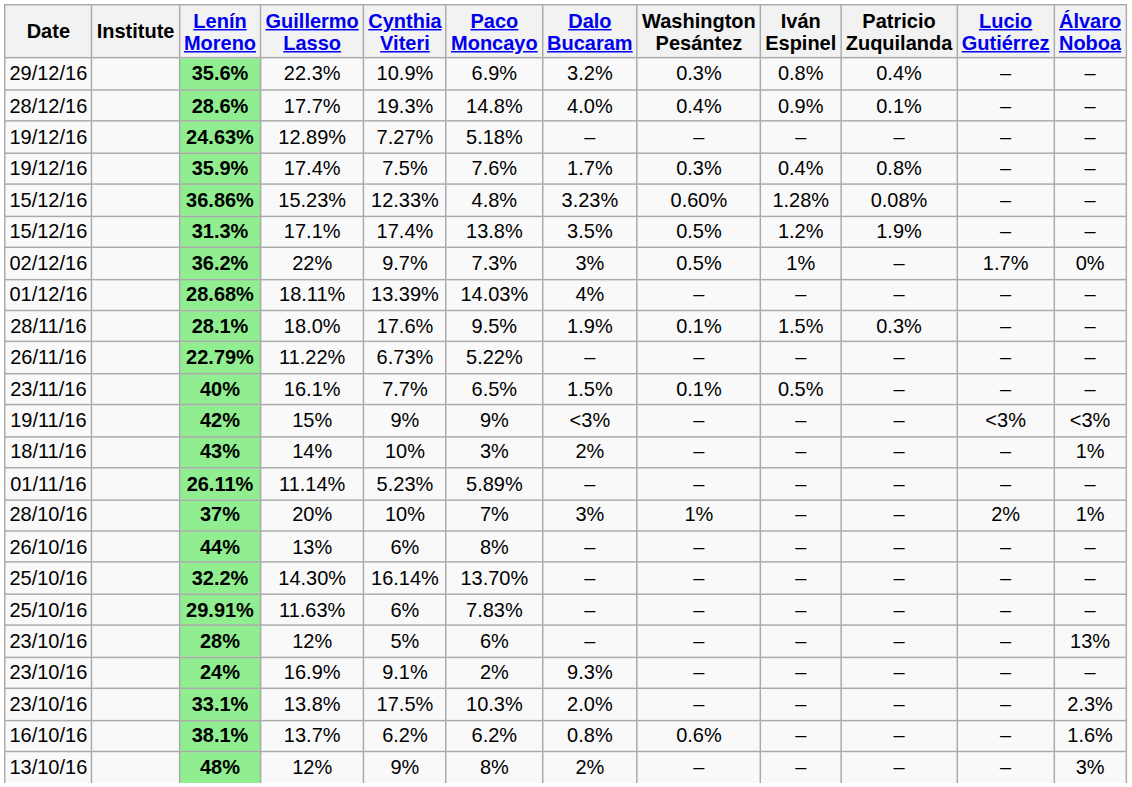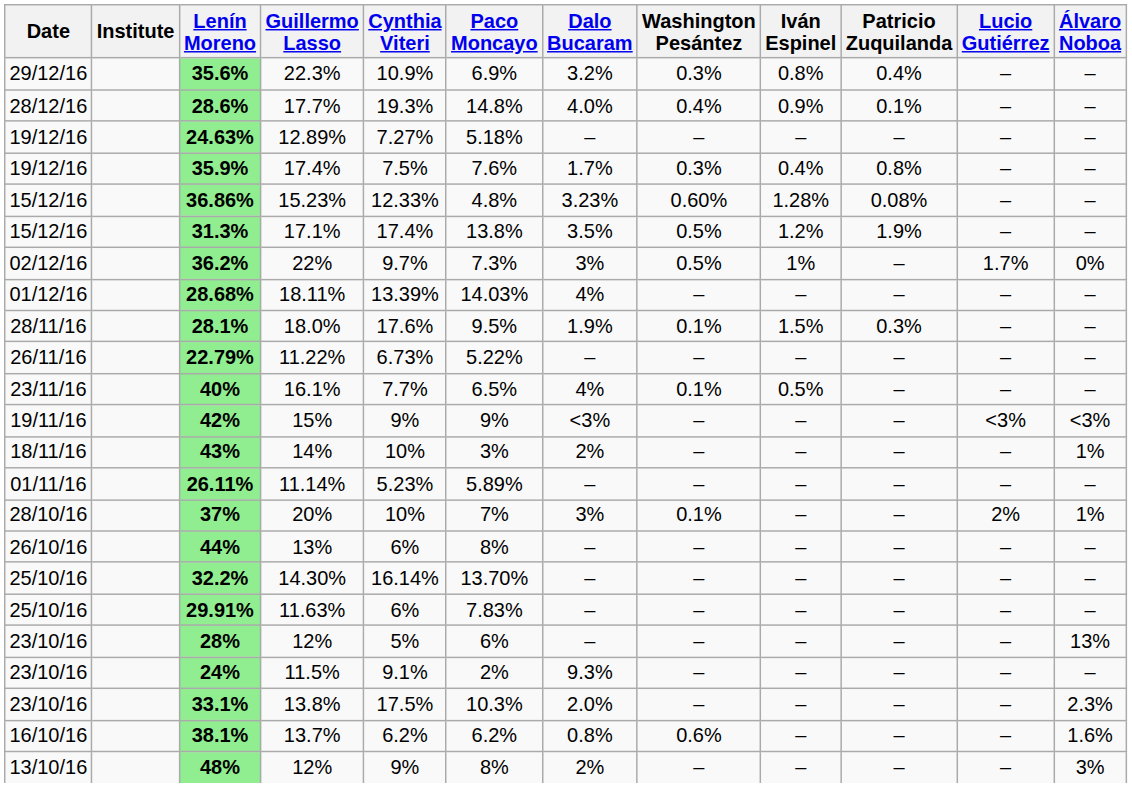 <table class="wikitable" style="font-size:85%;text-align:center;">
 <tr>
 <th>Date</th>
 <th>Institute</th>
 <th><a href='#'>Lenín<br>Moreno</a></th>
 <th><a href='#'>Guillermo<br>Lasso</a></th>
 <th><a href='#'>Cynthia<br>Viteri</a></th>
 <th><a href='#'>Paco<br>Moncayo</a></th>
 <th><a href='#'>Dalo<br>Bucaram</a></th>
 <th>Washington<br>Pesántez</th>
 <th>Iván<br>Espinel</th>
 <th>Patricio<br>Zuquilanda</th>
 <th><a href='#'>Lucio<br>Gutiérrez</a></th>
 <th><a href='#'>Álvaro<br>Noboa</a></th>
 </tr>
 <tr>
 <td>29/12/16</td>
 <td></td>
 <td style="background:lightgreen"><strong>35.6%</strong></td>
 <td>22.3%</td>
 <td>10.9%</td>
 <td>6.9%</td>
 <td>3.2%</td>
 <td>0.3%</td>
 <td>0.8%</td>
 <td>0.4%</td>
 <td>–</td>
 <td>–</td>
 </tr>
 <tr>
 <td>28/12/16</td>
 <td></td>
 <td style="background:lightgreen"><strong>28.6%</strong></td>
 <td>17.7%</td>
 <td>19.3%</td>
 <td>14.8%</td>
 <td>4.0%</td>
 <td>0.4%</td>
 <td>0.9%</td>
 <td>0.1%</td>
 <td>–</td>
 <td>–</td>
 </tr>
 <tr>
 <td>19/12/16</td>
 <td></td>
 <td style="background:lightgreen"><strong>24.63%</strong></td>
 <td>12.89%</td>
 <td>7.27%</td>
 <td>5.18%</td>
 <td>–</td>
 <td>–</td>
 <td>–</td>
 <td>–</td>
 <td>–</td>
 <td>–</td>
 </tr>
 <tr>
 <td>19/12/16</td>
 <td></td>
 <td style="background:lightgreen"><strong>35.9%</strong></td>
 <td>17.4%</td>
 <td>7.5%</td>
 <td>7.6%</td>
 <td>1.7%</td>
 <td>0.3%</td>
 <td>0.4%</td>
 <td>0.8%</td>
 <td>–</td>
 <td>–</td>
 </tr>
 <tr>
 <td>15/12/16</td>
 <td></td>
 <td style="background:lightgreen"><strong>36.86%</strong></td>
 <td>15.23%</td>
 <td>12.33%</td>
 <td>4.8%</td>
 <td>3.23%</td>
 <td>0.60%</td>
 <td>1.28%</td>
 <td>0.08%</td>
 <td>–</td>
 <td>–</td>
 </tr>
 <tr>
 <td>15/12/16</td>
 <td></td>
 <td style="background:lightgreen"><strong>31.3%</strong></td>
 <td>17.1%</td>
 <td>17.4%</td>
 <td>13.8%</td>
 <td>3.5%</td>
 <td>0.5%</td>
 <td>1.2%</td>
 <td>1.9%</td>
 <td>–</td>
 <td>–</td>
 </tr>
 <tr>
 <td>02/12/16</td>
 <td></td>
 <td style="background:lightgreen"><strong>36.2%</strong></td>
 <td>22%</td>
 <td>9.7%</td>
 <td>7.3%</td>
 <td>3%</td>
 <td>0.5%</td>
 <td>1%</td>
 <td>–</td>
 <td>1.7%</td>
 <td>0%</td>
 </tr>
 <tr>
 <td>01/12/16</td>
 <td></td>
 <td style="background:lightgreen"><strong>28.68%</strong></td>
 <td>18.11%</td>
 <td>13.39%</td>
 <td>14.03%</td>
 <td>4%</td>
 <td>–</td>
 <td>–</td>
 <td>–</td>
 <td>–</td>
 <td>–</td>
 </tr>
 <tr>
 <td>28/11/16</td>
 <td></td>
 <td style="background:lightgreen"><strong>28.1%</strong></td>
 <td>18.0%</td>
 <td>17.6%</td>
 <td>9.5%</td>
 <td>1.9%</td>
 <td>0.1%</td>
 <td>1.5%</td>
 <td>0.3%</td>
 <td>–</td>
 <td>–</td>
 </tr>
 <tr>
 <td>26/11/16</td>
 <td></td>
 <td style="background:lightgreen"><strong>22.79%</strong></td>
 <td>11.22%</td>
 <td>6.73%</td>
 <td>5.22%</td>
 <td>–</td>
 <td>–</td>
 <td>–</td>
 <td>–</td>
 <td>–</td>
 <td>–</td>
 </tr>
 <tr>
 <td>23/11/16</td>
 <td></td>
 <td style="background:lightgreen"><strong>40%</strong></td>
 <td>16.1%</td>
 <td>7.7%</td>
 <td>6.5%</td>
-<td>1.5%</td>
+<td>4%</td>
 <td>0.1%</td>
 <td>0.5%</td>
 <td>–</td>
 <td>–</td>
 <td>–</td>
 </tr>
 <tr>
 <td>19/11/16</td>
 <td></td>
 <td style="background:lightgreen"><strong>42%</strong></td>
 <td>15%</td>
 <td>9%</td>
 <td>9%</td>
 <td><3%</td>
 <td>–</td>
 <td>–</td>
 <td>–</td>
 <td><3%</td>
 <td><3%</td>
 </tr>
 <tr>
 <td>18/11/16</td>
 <td></td>
 <td style="background:lightgreen"><strong>43%</strong></td>
 <td>14%</td>
 <td>10%</td>
 <td>3%</td>
 <td>2%</td>
 <td>–</td>
 <td>–</td>
 <td>–</td>
 <td>–</td>
 <td>1%</td>
 </tr>
 <tr>
 <td>01/11/16</td>
 <td></td>
 <td style="background:lightgreen"><strong>26.11%</strong></td>
 <td>11.14%</td>
 <td>5.23%</td>
 <td>5.89%</td>
 <td>–</td>
 <td>–</td>
 <td>–</td>
 <td>–</td>
 <td>–</td>
 <td>–</td>
 </tr>
 <tr>
 <td>28/10/16</td>
 <td></td>
 <td style="background:lightgreen"><strong>37%</strong></td>
 <td>20%</td>
 <td>10%</td>
 <td>7%</td>
 <td>3%</td>
-<td>1%</td>
+<td>0.1%</td>
 <td>–</td>
 <td>–</td>
 <td>2%</td>
 <td>1%</td>
 </tr>
 <tr>
 <td>26/10/16</td>
 <td></td>
 <td style="background:lightgreen"><strong>44%</strong></td>
 <td>13%</td>
 <td>6%</td>
 <td>8%</td>
 <td>–</td>
 <td>–</td>
 <td>–</td>
 <td>–</td>
 <td>–</td>
 <td>–</td>
 </tr>
 <tr>
 <td>25/10/16</td>
 <td></td>
 <td style="background:lightgreen"><strong>32.2%</strong></td>
 <td>14.30%</td>
 <td>16.14%</td>
 <td>13.70%</td>
 <td>–</td>
 <td>–</td>
 <td>–</td>
 <td>–</td>
 <td>–</td>
 <td>–</td>
 </tr>
 <tr>
 <td>25/10/16</td>
 <td></td>
 <td style="background:lightgreen"><strong>29.91%</strong></td>
 <td>11.63%</td>
 <td>6%</td>
 <td>7.83%</td>
 <td>–</td>
 <td>–</td>
 <td>–</td>
 <td>–</td>
 <td>–</td>
 <td>–</td>
 </tr>
 <tr>
 <td>23/10/16</td>
 <td></td>
 <td style="background:lightgreen"><strong>28%</strong></td>
 <td>12%</td>
 <td>5%</td>
 <td>6%</td>
 <td>–</td>
 <td>–</td>
 <td>–</td>
 <td>–</td>
 <td>–</td>
 <td>13%</td>
 </tr>
 <tr>
 <td>23/10/16</td>
 <td></td>
 <td style="background:lightgreen"><strong>24%</strong></td>
-<td>16.9%</td>
+<td>11.5%</td>
 <td>9.1%</td>
 <td>2%</td>
 <td>9.3%</td>
 <td>–</td>
 <td>–</td>
 <td>–</td>
 <td>–</td>
 <td>–</td>
 </tr>
 <tr>
 <td>23/10/16</td>
 <td></td>
 <td style="background:lightgreen"><strong>33.1%</strong></td>
 <td>13.8%</td>
 <td>17.5%</td>
 <td>10.3%</td>
 <td>2.0%</td>
 <td>–</td>
 <td>–</td>
 <td>–</td>
 <td>–</td>
 <td>2.3%</td>
 </tr>
 <tr>
 <td>16/10/16</td>
 <td></td>
 <td style="background:lightgreen"><strong>38.1%</strong></td>
 <td>13.7%</td>
 <td>6.2%</td>
 <td>6.2%</td>
 <td>0.8%</td>
 <td>0.6%</td>
 <td>–</td>
 <td>–</td>
 <td>–</td>
 <td>1.6%</td>
 </tr>
 <tr>
 <td>13/10/16</td>
 <td></td>
 <td style="background:lightgreen"><strong>48%</strong></td>
 <td>12%</td>
 <td>9%</td>
 <td>8%</td>
 <td>2%</td>
 <td>–</td>
 <td>–</td>
 <td>–</td>
 <td>–</td>
 <td>3%</td>
 </tr>
 </table>
